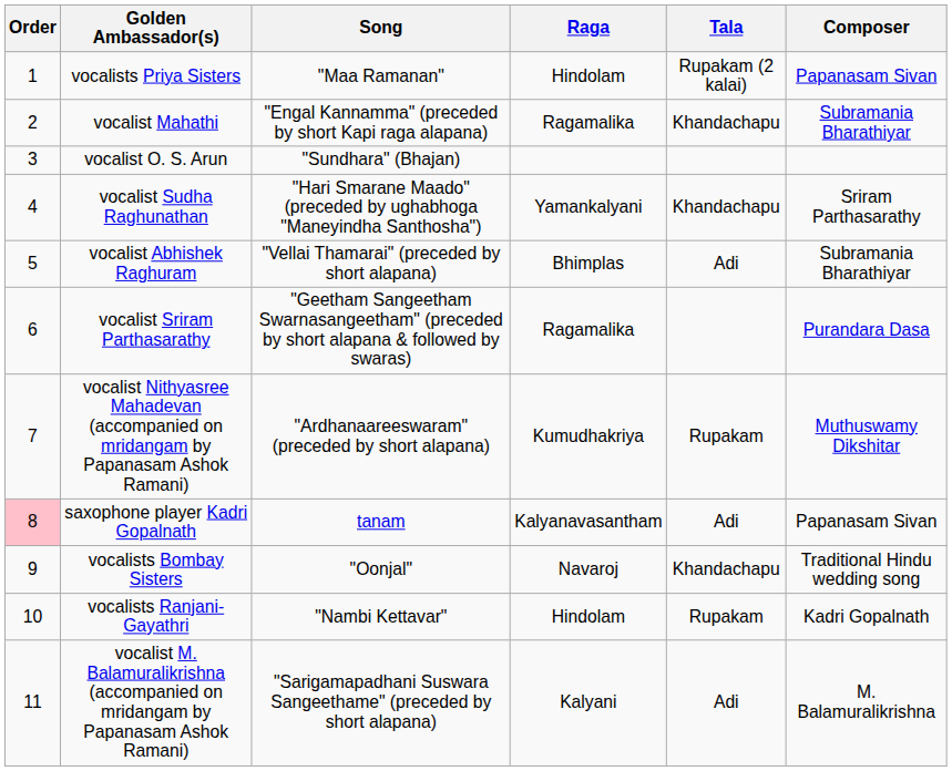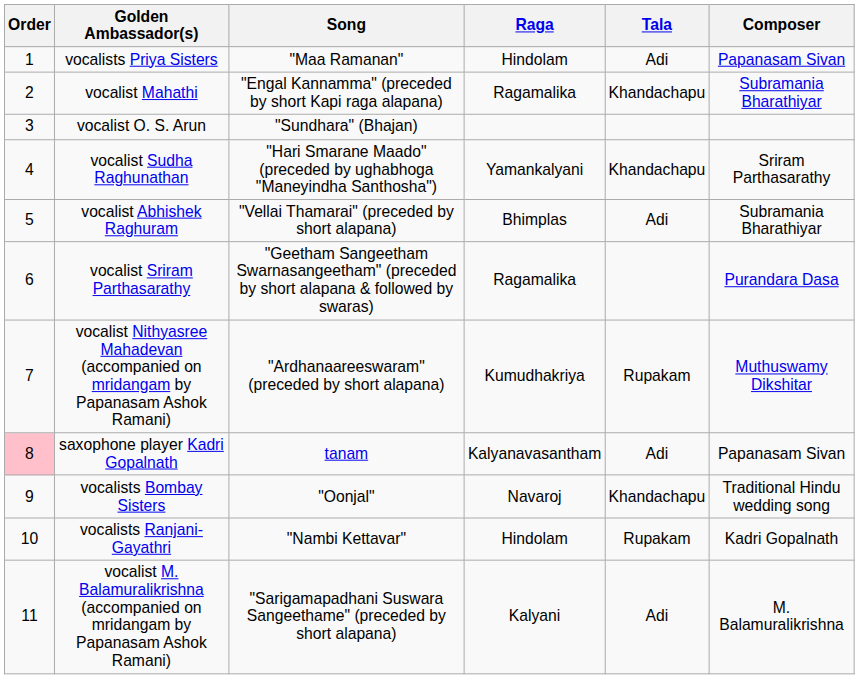 <table class="wikitable sortable" style="text-align: center; width: auto;">
 <tr style="background:lightgrey; text-align:center;">
 <th>Order</th>
 <th>Golden Ambassador(s)</th>
 <th>Song</th>
 <th><a href='#'>Raga</a></th>
 <th><a href='#'>Tala</a></th>
 <th>Composer</th>
 </tr>
 <tr>
 <td>1</td>
 <td>vocalists <a href='#'>Priya Sisters</a></td>
 <td>"Maa Ramanan"</td>
 <td>Hindolam</td>
-<td>Rupakam (2 kalai)</td>
+<td>Adi</td>
 <td><a href='#'>Papanasam Sivan</a></td>
 </tr>
 <tr>
 <td>2</td>
 <td>vocalist <a href='#'>Mahathi</a></td>
 <td>"Engal Kannamma" (preceded by short Kapi raga alapana)</td>
 <td>Ragamalika</td>
 <td>Khandachapu</td>
 <td><a href='#'>Subramania Bharathiyar</a></td>
 </tr>
 <tr>
 <td>3</td>
 <td>vocalist O. S. Arun</td>
 <td>"Sundhara" (Bhajan)</td>
 <td></td>
 <td></td>
 </tr>
 <tr>
 <td>4</td>
 <td>vocalist <a href='#'>Sudha Raghunathan</a></td>
 <td>"Hari Smarane Maado" (preceded by ughabhoga "Maneyindha Santhosha")</td>
 <td>Yamankalyani</td>
 <td>Khandachapu</td>
 <td>Sriram Parthasarathy</td>
 </tr>
 <tr>
 <td>5</td>
 <td>vocalist <a href='#'>Abhishek Raghuram</a></td>
 <td>"Vellai Thamarai" (preceded by short alapana)</td>
 <td>Bhimplas</td>
 <td>Adi</td>
 <td>Subramania Bharathiyar</td>
 </tr>
 <tr>
 <td>6</td>
 <td>vocalist <a href='#'>Sriram Parthasarathy</a></td>
 <td>"Geetham Sangeetham Swarnasangeetham" (preceded by short alapana & followed by swaras)</td>
 <td>Ragamalika</td>
 <td></td>
 <td><a href='#'>Purandara Dasa</a></td>
 </tr>
 <tr>
 <td>7</td>
 <td>vocalist <a href='#'>Nithyasree Mahadevan</a><br>(accompanied on <a href='#'>mridangam</a> by Papanasam Ashok Ramani)</td>
 <td>"Ardhanaareeswaram" (preceded by short alapana)</td>
 <td>Kumudhakriya</td>
 <td>Rupakam</td>
 <td><a href='#'>Muthuswamy Dikshitar</a></td>
 </tr>
 <tr>
 <td style="background: pink;">8</td>
 <td>saxophone player <a href='#'>Kadri Gopalnath</a></td>
 <td><a href='#'>tanam</a></td>
 <td>Kalyanavasantham</td>
 <td>Adi</td>
 <td>Papanasam Sivan</td>
 </tr>
 <tr>
 <td>9</td>
 <td>vocalists <a href='#'>Bombay Sisters</a></td>
 <td>"Oonjal"</td>
 <td>Navaroj</td>
 <td>Khandachapu</td>
 <td>Traditional Hindu wedding song</td>
 </tr>
 <tr>
 <td>10</td>
 <td>vocalists <a href='#'>Ranjani-Gayathri</a></td>
 <td>"Nambi Kettavar"</td>
 <td>Hindolam</td>
 <td>Rupakam</td>
 <td>Kadri Gopalnath</td>
 </tr>
 <tr>
 <td>11</td>
 <td>vocalist <a href='#'>M. Balamuralikrishna</a><br>(accompanied on mridangam by Papanasam Ashok Ramani)</td>
 <td>"Sarigamapadhani Suswara Sangeethame" (preceded by short alapana)</td>
 <td>Kalyani</td>
 <td>Adi</td>
 <td>M. Balamuralikrishna</td>
 </tr>
 </table>
